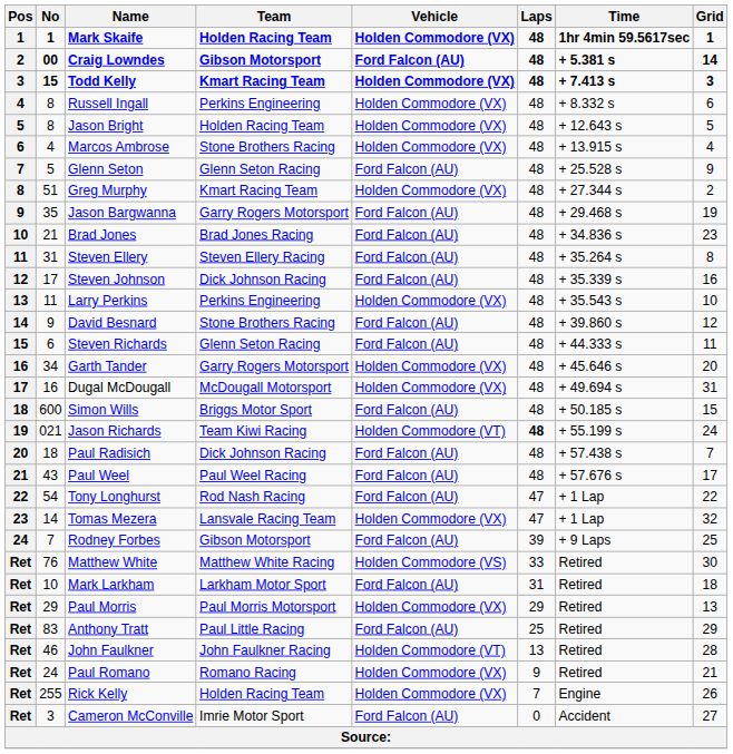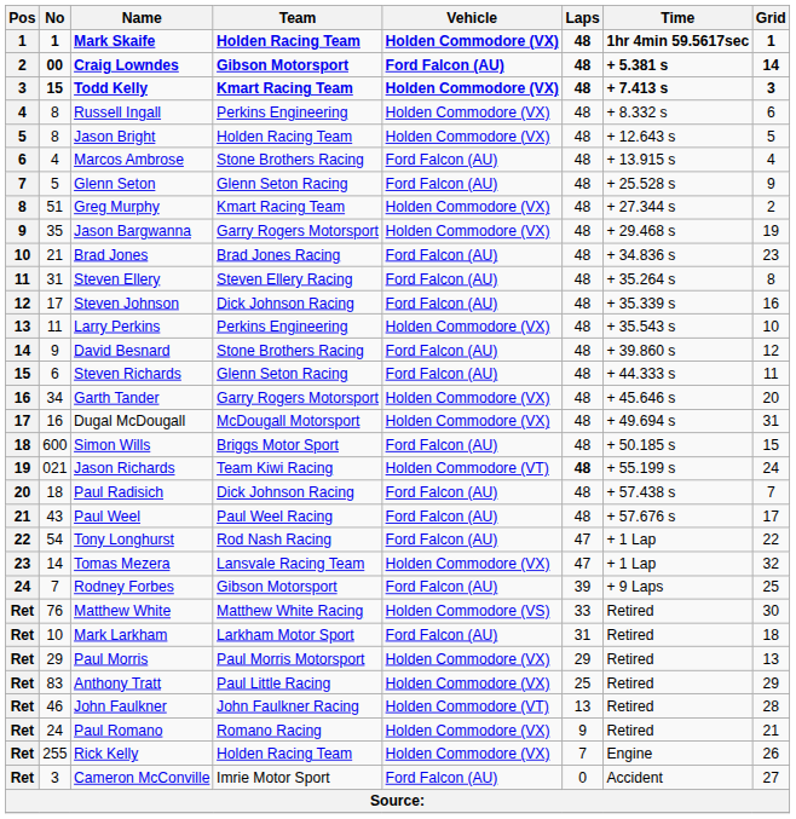 <table class="wikitable" style="font-size: 87%;">
 <tr>
 <th>Pos</th>
 <th>No</th>
 <th>Name</th>
 <th>Team</th>
 <th>Vehicle</th>
 <th>Laps</th>
 <th>Time</th>
 <th>Grid</th>
 </tr>
 <tr>
 <th>1</th>
 <td align=center><strong>1</strong></td>
 <td><strong> <a href='#'>Mark Skaife</a></strong></td>
 <td><strong><a href='#'>Holden Racing Team</a></strong></td>
 <td><strong><a href='#'>Holden Commodore (VX)</a></strong></td>
 <td align=center><strong>48</strong></td>
 <td><strong>1hr 4min 59.5617sec</strong></td>
 <td align=center><strong>1</strong></td>
 </tr>
 <tr>
 <th>2</th>
 <td align=center><strong>00</strong></td>
 <td><strong> <a href='#'>Craig Lowndes</a></strong></td>
 <td><strong><a href='#'>Gibson Motorsport</a></strong></td>
 <td><strong><a href='#'>Ford Falcon (AU)</a></strong></td>
 <td align=center><strong>48</strong></td>
 <td><strong>+ 5.381 s</strong></td>
 <td align=center><strong>14</strong></td>
 </tr>
 <tr>
 <th>3</th>
 <td align=center><strong>15</strong></td>
 <td><strong> <a href='#'>Todd Kelly</a></strong></td>
 <td><strong><a href='#'>Kmart Racing Team</a></strong></td>
 <td><strong><a href='#'>Holden Commodore (VX)</a></strong></td>
 <td align=center><strong>48</strong></td>
 <td><strong>+ 7.413 s</strong></td>
 <td align=center><strong>3</strong></td>
 </tr>
 <tr>
 <th>4</th>
 <td align=center>8</td>
 <td> <a href='#'>Russell Ingall</a></td>
 <td><a href='#'>Perkins Engineering</a></td>
 <td><a href='#'>Holden Commodore (VX)</a></td>
 <td align=center>48</td>
 <td>+ 8.332 s</td>
 <td align=center>6</td>
 </tr>
 <tr>
 <th>5</th>
 <td align=center>8</td>
 <td> <a href='#'>Jason Bright</a></td>
 <td><a href='#'>Holden Racing Team</a></td>
 <td><a href='#'>Holden Commodore (VX)</a></td>
 <td align=center>48</td>
 <td>+ 12.643 s</td>
 <td align=center>5</td>
 </tr>
 <tr>
 <th>6</th>
 <td align=center>4</td>
 <td> <a href='#'>Marcos Ambrose</a></td>
 <td><a href='#'>Stone Brothers Racing</a></td>
-<td><a href='#'>Holden Commodore (VX)</a></td>
+<td><a href='#'>Ford Falcon (AU)</a></td>
 <td align=center>48</td>
 <td>+ 13.915 s</td>
 <td align=center>4</td>
 </tr>
 <tr>
 <th>7</th>
 <td align=center>5</td>
 <td> <a href='#'>Glenn Seton</a></td>
 <td><a href='#'>Glenn Seton Racing</a></td>
 <td><a href='#'>Ford Falcon (AU)</a></td>
 <td align=center>48</td>
 <td>+ 25.528 s</td>
 <td align=center>9</td>
 </tr>
 <tr>
 <th>8</th>
 <td align=center>51</td>
 <td> <a href='#'>Greg Murphy</a></td>
 <td><a href='#'>Kmart Racing Team</a></td>
 <td><a href='#'>Holden Commodore (VX)</a></td>
 <td align=center>48</td>
 <td>+ 27.344 s</td>
 <td align=center>2</td>
 </tr>
 <tr>
 <th>9</th>
 <td align=center>35</td>
 <td> <a href='#'>Jason Bargwanna</a></td>
 <td><a href='#'>Garry Rogers Motorsport</a></td>
-<td><a href='#'>Ford Falcon (AU)</a></td>
+<td><a href='#'>Holden Commodore (VX)</a></td>
 <td align=center>48</td>
 <td>+ 29.468 s</td>
 <td align=center>19</td>
 </tr>
 <tr>
 <th>10</th>
 <td align=center>21</td>
 <td> <a href='#'>Brad Jones</a></td>
 <td><a href='#'>Brad Jones Racing</a></td>
 <td><a href='#'>Ford Falcon (AU)</a></td>
 <td align=center>48</td>
 <td>+ 34.836 s</td>
 <td align=center>23</td>
 </tr>
 <tr>
 <th>11</th>
 <td align=center>31</td>
 <td> <a href='#'>Steven Ellery</a></td>
 <td><a href='#'>Steven Ellery Racing</a></td>
 <td><a href='#'>Ford Falcon (AU)</a></td>
 <td align=center>48</td>
 <td>+ 35.264 s</td>
 <td align=center>8</td>
 </tr>
 <tr>
 <th>12</th>
 <td align=center>17</td>
 <td> <a href='#'>Steven Johnson</a></td>
 <td><a href='#'>Dick Johnson Racing</a></td>
 <td><a href='#'>Ford Falcon (AU)</a></td>
 <td align=center>48</td>
 <td>+ 35.339 s</td>
 <td align=center>16</td>
 </tr>
 <tr>
 <th>13</th>
 <td align=center>11</td>
 <td> <a href='#'>Larry Perkins</a></td>
 <td><a href='#'>Perkins Engineering</a></td>
 <td><a href='#'>Holden Commodore (VX)</a></td>
 <td align=center>48</td>
 <td>+ 35.543 s</td>
 <td align=center>10</td>
 </tr>
 <tr>
 <th>14</th>
 <td align=center>9</td>
 <td> <a href='#'>David Besnard</a></td>
 <td><a href='#'>Stone Brothers Racing</a></td>
 <td><a href='#'>Ford Falcon (AU)</a></td>
 <td align=center>48</td>
 <td>+ 39.860 s</td>
 <td align=center>12</td>
 </tr>
 <tr>
 <th>15</th>
 <td align=center>6</td>
 <td> <a href='#'>Steven Richards</a></td>
 <td><a href='#'>Glenn Seton Racing</a></td>
 <td><a href='#'>Ford Falcon (AU)</a></td>
 <td align=center>48</td>
 <td>+ 44.333 s</td>
 <td align=center>11</td>
 </tr>
 <tr>
 <th>16</th>
 <td align=center>34</td>
 <td> <a href='#'>Garth Tander</a></td>
 <td><a href='#'>Garry Rogers Motorsport</a></td>
 <td><a href='#'>Holden Commodore (VX)</a></td>
 <td align=center>48</td>
 <td>+ 45.646 s</td>
 <td align=center>20</td>
 </tr>
 <tr>
 <th>17</th>
 <td align=center>16</td>
 <td> Dugal McDougall</td>
 <td><a href='#'>McDougall Motorsport</a></td>
 <td><a href='#'>Holden Commodore (VX)</a></td>
 <td align=center>48</td>
 <td>+ 49.694 s</td>
 <td align=center>31</td>
 </tr>
 <tr>
 <th>18</th>
 <td align=center>600</td>
 <td> <a href='#'>Simon Wills</a></td>
 <td><a href='#'>Briggs Motor Sport</a></td>
 <td><a href='#'>Ford Falcon (AU)</a></td>
 <td align=center>48</td>
 <td>+ 50.185 s</td>
 <td align=center>15</td>
 </tr>
 <tr>
 <th>19</th>
 <td align=center>021</td>
 <td> <a href='#'>Jason Richards</a></td>
 <td><a href='#'>Team Kiwi Racing</a></td>
 <td><a href='#'>Holden Commodore (VT)</a></td>
 <td align=center><strong>48</strong></td>
 <td>+ 55.199 s</td>
 <td align=center>24</td>
 </tr>
 <tr>
 <th>20</th>
 <td align=center>18</td>
 <td> <a href='#'>Paul Radisich</a></td>
 <td><a href='#'>Dick Johnson Racing</a></td>
 <td><a href='#'>Ford Falcon (AU)</a></td>
 <td align=center>48</td>
 <td>+ 57.438 s</td>
 <td align=center>7</td>
 </tr>
 <tr>
 <th>21</th>
 <td align=center>43</td>
 <td> <a href='#'>Paul Weel</a></td>
 <td><a href='#'>Paul Weel Racing</a></td>
 <td><a href='#'>Ford Falcon (AU)</a></td>
 <td align=center>48</td>
 <td>+ 57.676 s</td>
 <td align=center>17</td>
 </tr>
 <tr>
 <th>22</th>
 <td align=center>54</td>
 <td> <a href='#'>Tony Longhurst</a></td>
 <td><a href='#'>Rod Nash Racing</a></td>
 <td><a href='#'>Ford Falcon (AU)</a></td>
 <td align=center>47</td>
 <td>+ 1 Lap</td>
 <td align=center>22</td>
 </tr>
 <tr>
 <th>23</th>
 <td align=center>14</td>
 <td> <a href='#'>Tomas Mezera</a></td>
 <td><a href='#'>Lansvale Racing Team</a></td>
 <td><a href='#'>Holden Commodore (VX)</a></td>
 <td align=center>47</td>
 <td>+ 1 Lap</td>
 <td align=center>32</td>
 </tr>
 <tr>
 <th>24</th>
 <td align=center>7</td>
 <td> <a href='#'>Rodney Forbes</a></td>
 <td><a href='#'>Gibson Motorsport</a></td>
 <td><a href='#'>Ford Falcon (AU)</a></td>
 <td align=center>39</td>
 <td>+ 9 Laps</td>
 <td align=center>25</td>
 </tr>
 <tr>
 <th>Ret</th>
 <td align=center>76</td>
 <td> <a href='#'>Matthew White</a></td>
 <td><a href='#'>Matthew White Racing</a></td>
 <td><a href='#'>Holden Commodore (VS)</a></td>
 <td align=center>33</td>
 <td>Retired</td>
 <td align=center>30</td>
 </tr>
 <tr>
 <th>Ret</th>
 <td align=center>10</td>
 <td> <a href='#'>Mark Larkham</a></td>
 <td><a href='#'>Larkham Motor Sport</a></td>
 <td><a href='#'>Ford Falcon (AU)</a></td>
 <td align=center>31</td>
 <td>Retired</td>
 <td align=center>18</td>
 </tr>
 <tr>
 <th>Ret</th>
 <td align=center>29</td>
 <td> <a href='#'>Paul Morris</a></td>
 <td><a href='#'>Paul Morris Motorsport</a></td>
 <td><a href='#'>Holden Commodore (VX)</a></td>
 <td align=center>29</td>
 <td>Retired</td>
 <td align=center>13</td>
 </tr>
 <tr>
 <th>Ret</th>
 <td align=center>83</td>
 <td> <a href='#'>Anthony Tratt</a></td>
 <td><a href='#'>Paul Little Racing</a></td>
-<td><a href='#'>Ford Falcon (AU)</a></td>
+<td><a href='#'>Holden Commodore (VX)</a></td>
 <td align=center>25</td>
 <td>Retired</td>
 <td align=center>29</td>
 </tr>
 <tr>
 <th>Ret</th>
 <td align=center>46</td>
 <td> <a href='#'>John Faulkner</a></td>
 <td><a href='#'>John Faulkner Racing</a></td>
 <td><a href='#'>Holden Commodore (VT)</a></td>
 <td align=center>13</td>
 <td>Retired</td>
 <td align=center>28</td>
 </tr>
 <tr>
 <th>Ret</th>
 <td align=center>24</td>
 <td> <a href='#'>Paul Romano</a></td>
 <td><a href='#'>Romano Racing</a></td>
 <td><a href='#'>Holden Commodore (VX)</a></td>
 <td align=center>9</td>
 <td>Retired</td>
 <td align=center>21</td>
 </tr>
 <tr>
 <th>Ret</th>
 <td align=center>255</td>
 <td> <a href='#'>Rick Kelly</a></td>
 <td><a href='#'>Holden Racing Team</a></td>
 <td><a href='#'>Holden Commodore (VX)</a></td>
 <td align=center>7</td>
 <td>Engine</td>
 <td align=center>26</td>
 </tr>
 <tr>
 <th>Ret</th>
 <td align=center>3</td>
 <td> <a href='#'>Cameron McConville</a></td>
 <td>Imrie Motor Sport</td>
 <td><a href='#'>Ford Falcon (AU)</a></td>
 <td align=center>0</td>
 <td>Accident</td>
 <td align=center>27</td>
 </tr>
 <tr>
 <th colspan=8>Source:</th>
 </tr>
 <tr>
 </tr>
 </table>
